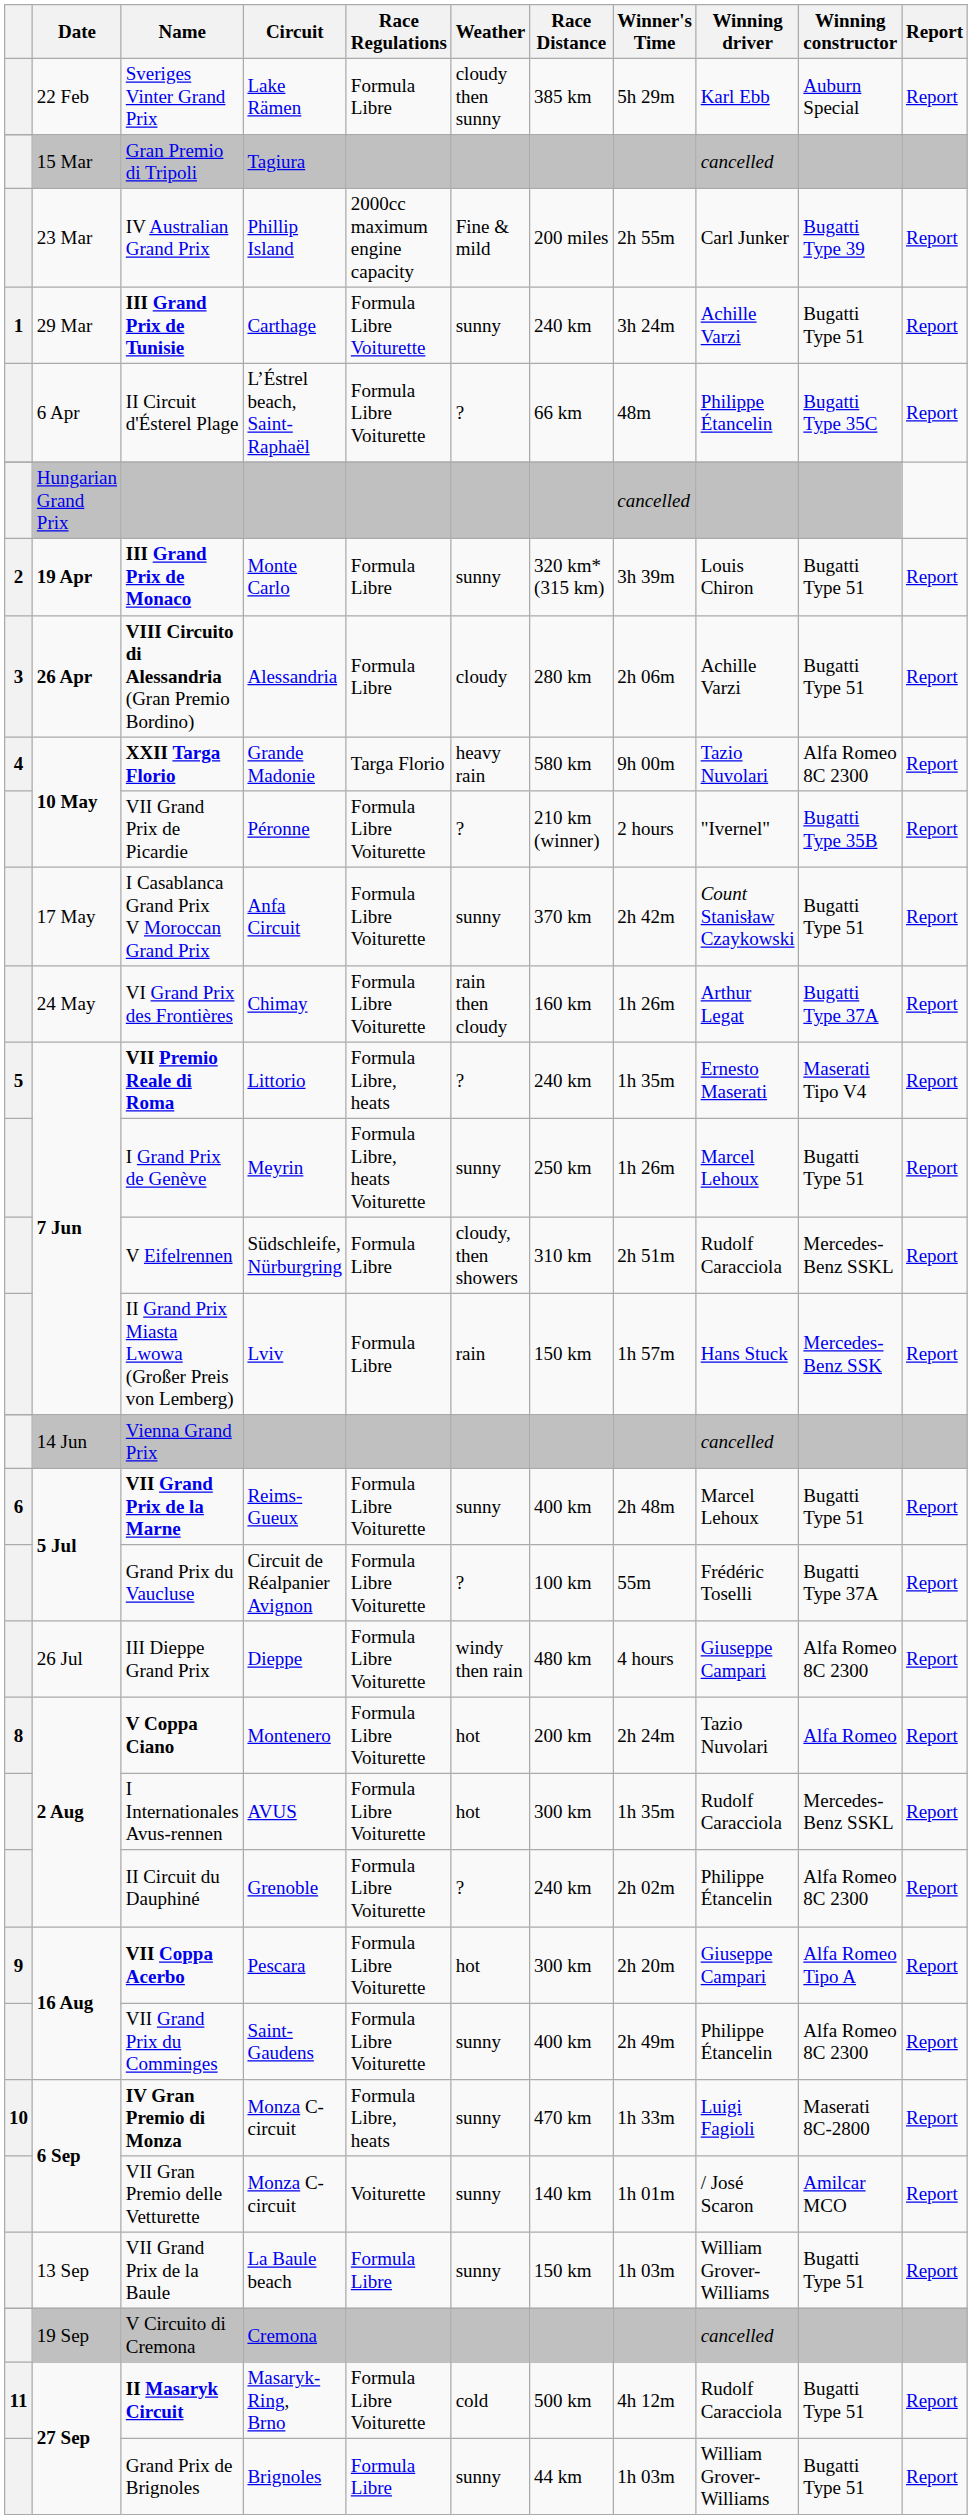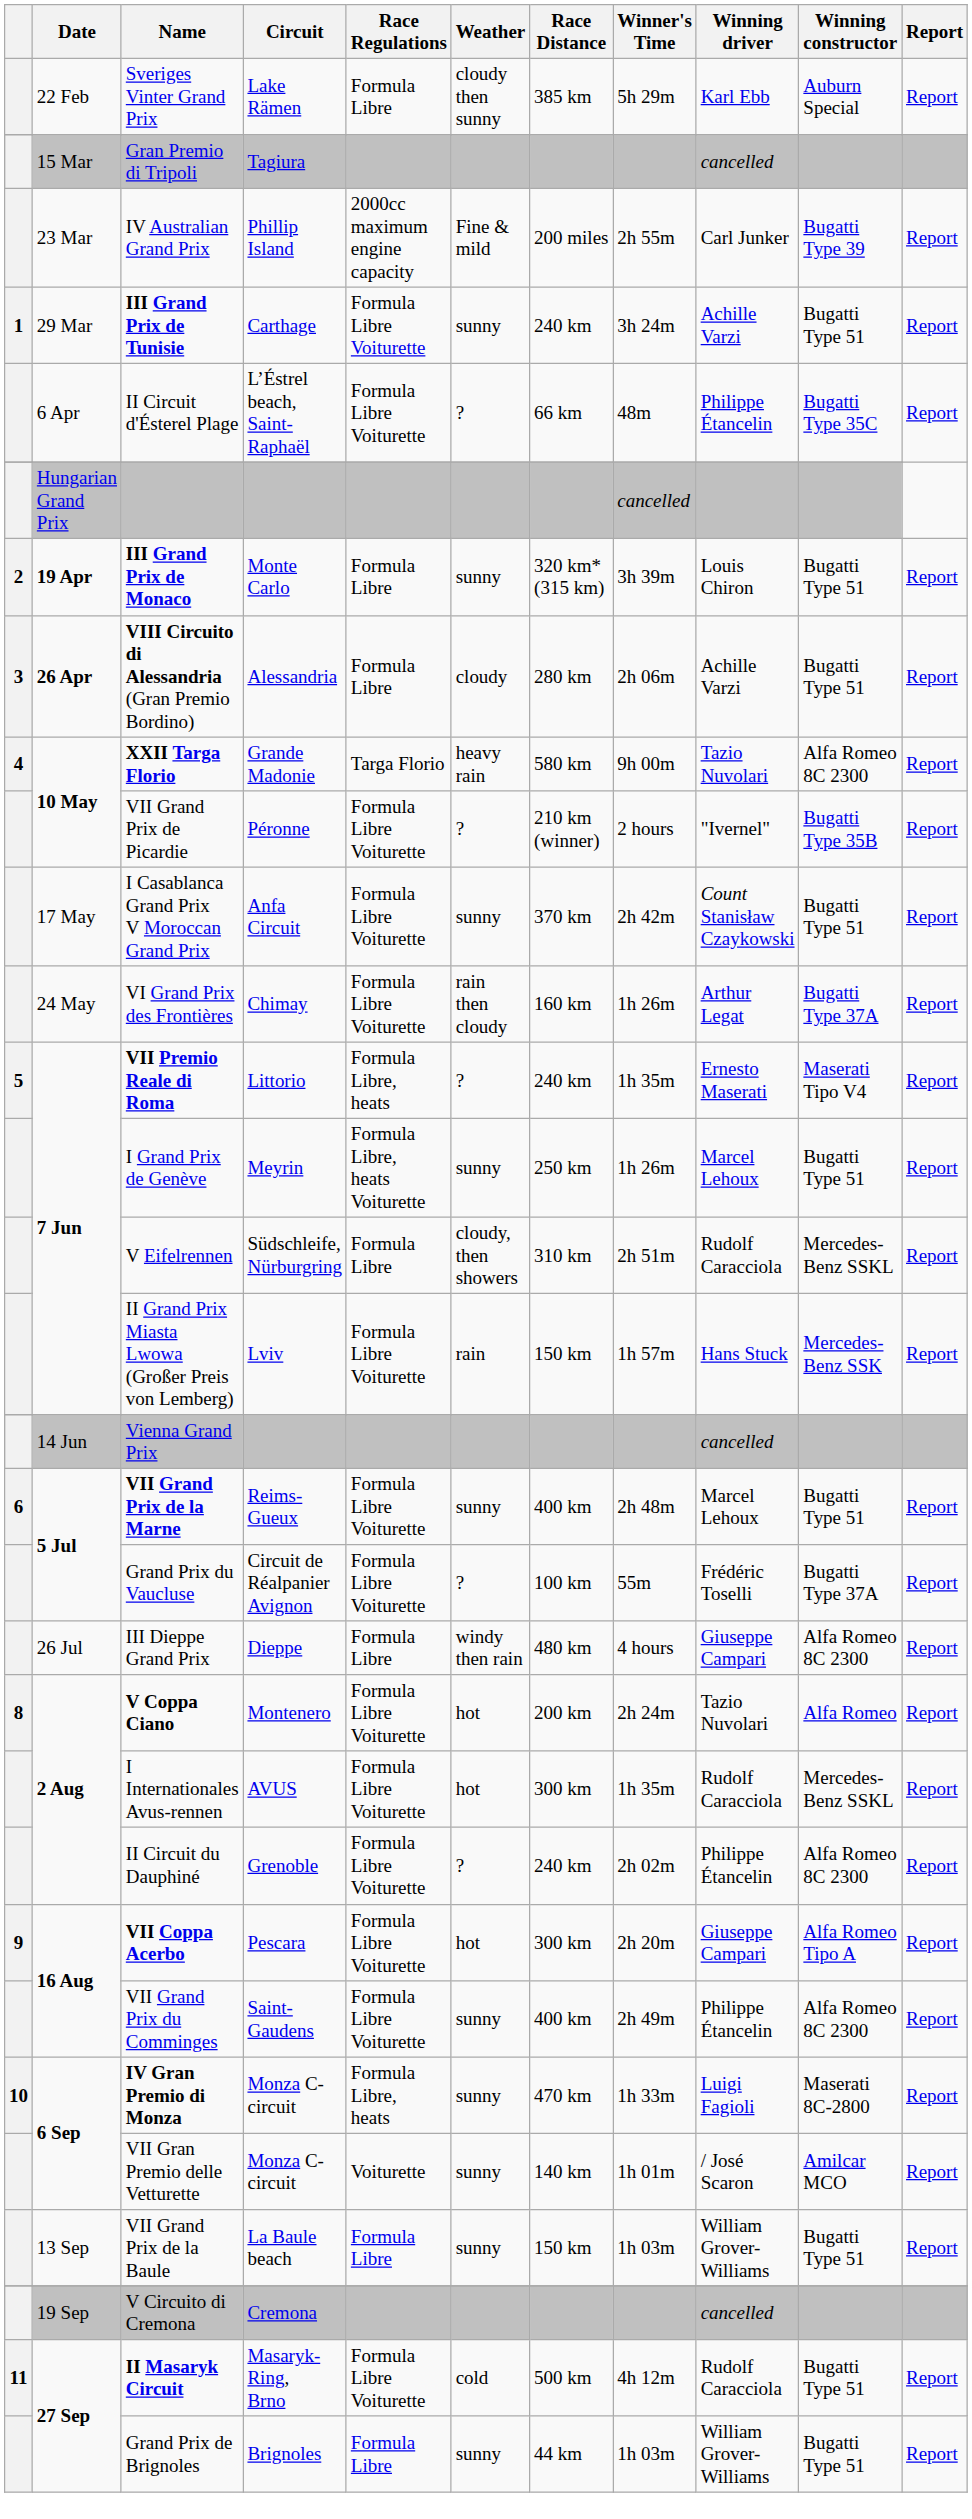 <table class="wikitable" style="font-size:95%">
 <tr>
 <th></th>
 <th>Date</th>
 <th>Name</th>
 <th>Circuit</th>
 <th>Race<br>Regulations</th>
 <th>Weather</th>
 <th>Race<br>Distance</th>
 <th>Winner's<br>Time</th>
 <th>Winning driver</th>
 <th>Winning<br>constructor</th>
 <th>Report</th>
 </tr>
 <tr>
 <th></th>
 <td>22 Feb</td>
 <td> <a href='#'>Sveriges Vinter Grand Prix</a></td>
 <td><a href='#'>Lake Rämen</a></td>
 <td>Formula Libre</td>
 <td>cloudy<br> then sunny</td>
 <td>385 km</td>
 <td>5h 29m</td>
 <td> <a href='#'>Karl Ebb</a></td>
 <td><a href='#'>Auburn</a> Special</td>
 <td><a href='#'>Report</a></td>
 </tr>
 <tr>
 </tr>
 <tr style="background:#C0C0C0;">
 <th></th>
 <td>15 Mar</td>
 <td> <a href='#'>Gran Premio di Tripoli</a></td>
 <td><a href='#'>Tagiura</a></td>
 <td></td>
 <td></td>
 <td></td>
 <td></td>
 <td><em>cancelled</em></td>
 <td></td>
 <td></td>
 </tr>
 <tr>
 <th></th>
 <td>23 Mar</td>
 <td> IV <a href='#'>Australian Grand Prix</a></td>
 <td><a href='#'>Phillip Island</a></td>
 <td>2000cc maximum engine capacity</td>
 <td>Fine & mild</td>
 <td>200 miles</td>
 <td>2h 55m</td>
 <td> Carl Junker</td>
 <td><a href='#'>Bugatti Type 39</a></td>
 <td><a href='#'>Report</a></td>
 </tr>
 <tr>
 <th>1</th>
 <td>29 Mar</td>
 <td> <strong>III <a href='#'>Grand Prix de Tunisie</a></strong></td>
 <td><a href='#'>Carthage</a></td>
 <td>Formula Libre<br><a href='#'>Voiturette</a></td>
 <td>sunny</td>
 <td>240 km</td>
 <td>3h 24m</td>
 <td> <a href='#'>Achille Varzi</a></td>
 <td>Bugatti Type 51</td>
 <td><a href='#'>Report</a></td>
 </tr>
 <tr>
 <th></th>
 <td rowspan=2>6 Apr</td>
 <td> II Circuit d'Ésterel Plage</td>
 <td>L’Éstrel beach,<br><a href='#'>Saint-Raphaël</a></td>
 <td>Formula Libre<br>Voiturette</td>
 <td>?</td>
 <td>66 km</td>
 <td>48m</td>
 <td> <a href='#'>Philippe Étancelin</a></td>
 <td><a href='#'>Bugatti Type 35C</a></td>
 <td><a href='#'>Report</a></td>
 </tr>
 <tr>
 </tr>
 <tr>
 </tr>
 <tr style="background:#C0C0C0;">
 <th></th>
 <td> <a href='#'>Hungarian Grand Prix</a></td>
 <td></td>
 <td></td>
 <td></td>
 <td></td>
 <td></td>
 <td><em>cancelled</em></td>
 <td></td>
 <td></td>
 </tr>
 <tr>
 <th>2</th>
 <td><strong>19 Apr</strong></td>
 <td> <strong>III <a href='#'>Grand Prix de Monaco</a></strong></td>
 <td><a href='#'>Monte Carlo</a></td>
 <td>Formula Libre</td>
 <td>sunny</td>
 <td>320 km*<br>(315 km)</td>
 <td>3h 39m</td>
 <td> Louis Chiron</td>
 <td>Bugatti Type 51</td>
 <td><a href='#'>Report</a></td>
 </tr>
 <tr>
 <th>3</th>
 <td><strong>26 Apr</strong></td>
 <td> <strong>VIII Circuito di Alessandria</strong><br>(Gran Premio Bordino)</td>
 <td><a href='#'>Alessandria</a></td>
 <td>Formula Libre</td>
 <td>cloudy</td>
 <td>280 km</td>
 <td>2h 06m</td>
 <td> Achille Varzi</td>
 <td>Bugatti Type 51</td>
 <td><a href='#'>Report</a></td>
 </tr>
 <tr>
 <th>4</th>
 <td rowspan=2><strong>10 May</strong></td>
 <td> <strong>XXII <a href='#'>Targa Florio</a> </strong></td>
 <td><a href='#'>Grande Madonie</a></td>
 <td>Targa Florio</td>
 <td>heavy<br> rain</td>
 <td>580 km</td>
 <td>9h 00m</td>
 <td> <a href='#'>Tazio Nuvolari</a></td>
 <td>Alfa Romeo 8C 2300</td>
 <td><a href='#'>Report</a></td>
 </tr>
 <tr>
 <th></th>
 <td> VII Grand Prix de Picardie</td>
 <td><a href='#'>Péronne</a></td>
 <td>Formula Libre<br>Voiturette</td>
 <td>?</td>
 <td>210 km<br>(winner)</td>
 <td>2 hours</td>
 <td> "Ivernel"</td>
 <td><a href='#'>Bugatti Type 35B</a></td>
 <td><a href='#'>Report</a></td>
 </tr>
 <tr>
 <th></th>
 <td>17 May</td>
 <td> I Casablanca Grand Prix<br>V <a href='#'>Moroccan Grand Prix</a></td>
 <td><a href='#'>Anfa Circuit</a></td>
 <td>Formula Libre<br>Voiturette</td>
 <td>sunny</td>
 <td>370 km</td>
 <td>2h 42m</td>
 <td> <em>Count</em> <a href='#'>Stanisław Czaykowski</a><br></td>
 <td>Bugatti Type 51</td>
 <td><a href='#'>Report</a></td>
 </tr>
 <tr>
 <th></th>
 <td>24 May</td>
 <td> VI <a href='#'>Grand Prix des Frontières</a></td>
 <td><a href='#'>Chimay</a></td>
 <td>Formula Libre<br>Voiturette</td>
 <td>rain<br>then cloudy</td>
 <td>160 km</td>
 <td>1h 26m</td>
 <td> <a href='#'>Arthur Legat</a></td>
 <td><a href='#'>Bugatti Type 37A</a></td>
 <td><a href='#'>Report</a></td>
 </tr>
 <tr>
 <th>5</th>
 <td rowspan=4><strong>7 Jun</strong></td>
 <td> <strong>VII <a href='#'>Premio Reale di Roma</a></strong></td>
 <td><a href='#'>Littorio</a></td>
 <td>Formula Libre,<br>heats</td>
 <td>?</td>
 <td>240 km</td>
 <td>1h 35m</td>
 <td> <a href='#'>Ernesto Maserati</a></td>
 <td><a href='#'>Maserati</a> Tipo V4</td>
 <td><a href='#'>Report</a></td>
 </tr>
 <tr>
 <th></th>
 <td> I <a href='#'>Grand Prix de Genève</a></td>
 <td><a href='#'>Meyrin</a></td>
 <td>Formula Libre,<br>heats<br>Voiturette</td>
 <td>sunny</td>
 <td>250 km</td>
 <td>1h 26m</td>
 <td> <a href='#'>Marcel Lehoux</a></td>
 <td>Bugatti Type 51</td>
 <td><a href='#'>Report</a></td>
 </tr>
 <tr>
 <th></th>
 <td> V <a href='#'>Eifelrennen</a></td>
 <td>Südschleife,<br><a href='#'>Nürburgring</a></td>
 <td>Formula Libre</td>
 <td>cloudy, then<br>showers</td>
 <td>310 km</td>
 <td>2h 51m</td>
 <td> Rudolf Caracciola</td>
 <td>Mercedes-Benz SSKL</td>
 <td><a href='#'>Report</a></td>
 </tr>
 <tr>
 <th></th>
 <td> II <a href='#'>Grand Prix Miasta Lwowa</a><br>(Großer Preis von Lemberg)</td>
 <td><a href='#'>Lviv</a></td>
-<td>Formula Libre</td>
+<td>Formula Libre<br>Voiturette</td>
 <td>rain</td>
 <td>150 km</td>
 <td>1h 57m</td>
 <td> <a href='#'>Hans Stuck</a></td>
 <td><a href='#'>Mercedes-Benz SSK</a></td>
 <td><a href='#'>Report</a></td>
 </tr>
 <tr>
 </tr>
 <tr style="background:#C0C0C0;">
 <th></th>
 <td>14 Jun</td>
 <td> <a href='#'>Vienna Grand Prix</a></td>
 <td></td>
 <td></td>
 <td></td>
 <td></td>
 <td></td>
 <td><em>cancelled</em></td>
 <td></td>
 <td></td>
 </tr>
 <tr>
 <th>6</th>
 <td rowspan=2><strong>5 Jul</strong></td>
 <td> <strong>VII <a href='#'>Grand Prix de la Marne</a></strong></td>
 <td><a href='#'>Reims-Gueux</a></td>
 <td>Formula Libre<br>Voiturette</td>
 <td>sunny</td>
 <td>400 km</td>
 <td>2h 48m</td>
 <td> Marcel Lehoux</td>
 <td>Bugatti Type 51</td>
 <td><a href='#'>Report</a></td>
 </tr>
 <tr>
 <th></th>
 <td> Grand Prix du <a href='#'>Vaucluse</a></td>
 <td>Circuit de Réalpanier<br><a href='#'>Avignon</a></td>
 <td>Formula Libre<br>Voiturette</td>
 <td>?</td>
 <td>100 km</td>
 <td>55m</td>
 <td> Frédéric Toselli</td>
 <td>Bugatti Type 37A</td>
 <td><a href='#'>Report</a></td>
 </tr>
 <tr>
 <th></th>
 <td>26 Jul</td>
 <td> III Dieppe Grand Prix</td>
 <td><a href='#'>Dieppe</a></td>
-<td>Formula Libre<br>Voiturette</td>
+<td>Formula Libre</td>
 <td>windy<br>then rain</td>
 <td>480 km</td>
 <td>4 hours</td>
 <td> <a href='#'>Giuseppe Campari</a></td>
 <td>Alfa Romeo 8C 2300</td>
 <td><a href='#'>Report</a></td>
 </tr>
 <tr>
 <th>8</th>
 <td rowspan=3><strong>2 Aug</strong></td>
 <td> <strong>V Coppa Ciano</strong></td>
 <td><a href='#'>Montenero</a></td>
 <td>Formula Libre<br>Voiturette</td>
 <td>hot</td>
 <td>200 km</td>
 <td>2h 24m</td>
 <td> Tazio Nuvolari</td>
 <td><a href='#'>Alfa Romeo</a></td>
 <td><a href='#'>Report</a></td>
 </tr>
 <tr>
 <th></th>
 <td> I Internationales Avus-rennen</td>
 <td><a href='#'>AVUS</a></td>
 <td>Formula Libre<br>Voiturette</td>
 <td>hot</td>
 <td>300 km</td>
 <td>1h 35m</td>
 <td> Rudolf Caracciola</td>
 <td>Mercedes-Benz SSKL</td>
 <td><a href='#'>Report</a></td>
 </tr>
 <tr>
 <th></th>
 <td> II Circuit du Dauphiné</td>
 <td><a href='#'>Grenoble</a></td>
 <td>Formula Libre<br>Voiturette</td>
 <td>?</td>
 <td>240 km</td>
 <td>2h 02m</td>
 <td> Philippe Étancelin</td>
 <td>Alfa Romeo 8C 2300</td>
 <td><a href='#'>Report</a></td>
 </tr>
 <tr>
 <th>9</th>
 <td rowspan=2><strong>16 Aug</strong></td>
 <td> <strong>VII <a href='#'>Coppa Acerbo</a> </strong></td>
 <td><a href='#'>Pescara</a></td>
 <td>Formula Libre<br>Voiturette</td>
 <td>hot</td>
 <td>300 km</td>
 <td>2h 20m</td>
 <td> <a href='#'>Giuseppe Campari</a></td>
 <td><a href='#'>Alfa Romeo Tipo A</a></td>
 <td><a href='#'>Report</a></td>
 </tr>
 <tr>
 <th></th>
 <td> VII <a href='#'>Grand Prix du Comminges</a></td>
 <td><a href='#'>Saint-Gaudens</a></td>
 <td>Formula Libre<br>Voiturette</td>
 <td>sunny</td>
 <td>400 km</td>
 <td>2h 49m</td>
 <td> Philippe Étancelin</td>
 <td>Alfa Romeo 8C 2300</td>
 <td><a href='#'>Report</a></td>
 </tr>
 <tr>
 <th>10</th>
 <td rowspan=2><strong>6 Sep</strong></td>
 <td> <strong>IV Gran Premio di Monza</strong></td>
 <td><a href='#'>Monza</a> C-circuit</td>
 <td>Formula Libre,<br>heats</td>
 <td>sunny</td>
 <td>470 km</td>
 <td>1h 33m</td>
 <td> <a href='#'>Luigi Fagioli</a></td>
 <td>Maserati 8C-2800</td>
 <td><a href='#'>Report</a></td>
 </tr>
 <tr>
 <th></th>
 <td> VII Gran Premio delle Vetturette</td>
 <td><a href='#'>Monza</a> C-circuit</td>
 <td>Voiturette</td>
 <td>sunny</td>
 <td>140 km</td>
 <td>1h 01m</td>
 <td>/ José Scaron</td>
 <td><a href='#'>Amilcar</a> MCO</td>
 <td><a href='#'>Report</a></td>
 </tr>
 <tr>
 <th></th>
 <td>13 Sep</td>
 <td> VII Grand Prix de la Baule</td>
 <td><a href='#'>La Baule</a> beach</td>
 <td><a href='#'>Formula Libre</a></td>
 <td>sunny</td>
 <td>150 km</td>
 <td>1h 03m</td>
 <td> William Grover-Williams</td>
 <td>Bugatti Type 51</td>
 <td><a href='#'>Report</a></td>
 </tr>
 <tr>
 </tr>
 <tr style="background:#C0C0C0;">
 <th></th>
 <td>19 Sep</td>
 <td> V Circuito di Cremona</td>
 <td><a href='#'>Cremona</a></td>
 <td></td>
 <td></td>
 <td></td>
 <td></td>
 <td><em>cancelled</em></td>
 <td></td>
 <td></td>
 </tr>
 <tr>
 <th>11</th>
 <td rowspan=2><strong>27 Sep</strong></td>
 <td> <strong>II <a href='#'>Masaryk Circuit</a> </strong></td>
 <td><a href='#'>Masaryk-Ring</a>,<br><a href='#'>Brno</a></td>
 <td>Formula Libre<br>Voiturette</td>
 <td>cold</td>
 <td>500 km</td>
 <td>4h 12m</td>
 <td> Rudolf Caracciola</td>
 <td>Bugatti Type 51</td>
 <td><a href='#'>Report</a></td>
 </tr>
 <tr>
 <th></th>
 <td> Grand Prix de Brignoles</td>
 <td><a href='#'>Brignoles</a></td>
 <td><a href='#'>Formula Libre</a></td>
 <td>sunny</td>
 <td>44 km</td>
 <td>1h 03m</td>
 <td> William Grover-Williams</td>
 <td>Bugatti Type 51</td>
 <td><a href='#'>Report</a></td>
 </tr>
 </table>
